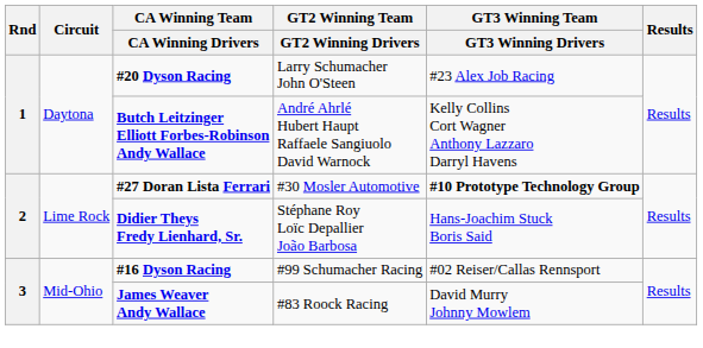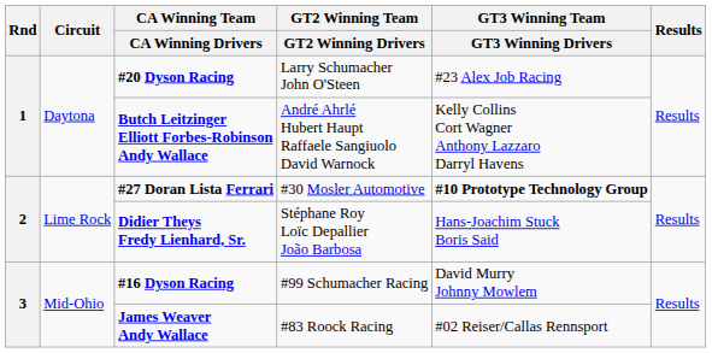 <table class="wikitable" style="font-size: 90%;">
 <tr>
 <th rowspan=2>Rnd</th>
 <th rowspan=2>Circuit</th>
 <th>CA Winning Team</th>
 <th>GT2 Winning Team</th>
 <th>GT3 Winning Team</th>
 <th rowspan=2>Results</th>
 </tr>
 <tr>
 <th>CA Winning Drivers</th>
 <th>GT2 Winning Drivers</th>
 <th>GT3 Winning Drivers</th>
 </tr>
 <tr>
 <th rowspan=2>1</th>
 <td rowspan=2><a href='#'>Daytona</a></td>
 <td><strong> #20 <a href='#'>Dyson Racing</a></strong></td>
 <td> Larry Schumacher<br> John O'Steen</td>
 <td> #23 <a href='#'>Alex Job Racing</a></td>
 <td rowspan=2><a href='#'>Results</a></td>
 </tr>
 <tr>
 <td> <strong><a href='#'>Butch Leitzinger</a></strong><br> <strong><a href='#'>Elliott Forbes-Robinson</a></strong><br> <strong><a href='#'>Andy Wallace</a></strong></td>
 <td> <a href='#'>André Ahrlé</a><br> Hubert Haupt<br> Raffaele Sangiuolo<br> David Warnock</td>
 <td> Kelly Collins<br> Cort Wagner<br> <a href='#'>Anthony Lazzaro</a><br> Darryl Havens</td>
 </tr>
 <tr>
 <th rowspan=2>2</th>
 <td rowspan=2><a href='#'>Lime Rock</a></td>
 <td><strong> #27 Doran Lista <a href='#'>Ferrari</a></strong></td>
 <td> #30 <a href='#'>Mosler Automotive</a></td>
 <td><strong> #10 Prototype Technology Group</strong></td>
 <td rowspan=2><a href='#'>Results</a></td>
 </tr>
 <tr>
 <td> <strong><a href='#'>Didier Theys</a></strong><br> <strong><a href='#'>Fredy Lienhard, Sr.</a></strong></td>
 <td> Stéphane Roy<br> Loïc Depallier<br> <a href='#'>João Barbosa</a></td>
 <td> <a href='#'>Hans-Joachim Stuck</a><br> <a href='#'>Boris Said</a></td>
 </tr>
 <tr>
 <th rowspan=2>3</th>
 <td rowspan=2><a href='#'>Mid-Ohio</a></td>
 <td><strong> #16 <a href='#'>Dyson Racing</a></strong></td>
 <td> #99 Schumacher Racing</td>
-<td> #02 Reiser/Callas Rennsport</td>
+<td> David Murry<br> <a href='#'>Johnny Mowlem</a></td>
 <td rowspan=2><a href='#'>Results</a></td>
 </tr>
 <tr>
 <td> <strong><a href='#'>James Weaver</a></strong><br> <strong><a href='#'>Andy Wallace</a></strong></td>
 <td> #83 Roock Racing</td>
-<td> David Murry<br> <a href='#'>Johnny Mowlem</a></td>
+<td> #02 Reiser/Callas Rennsport</td>
 </tr>
 </table>
